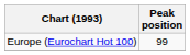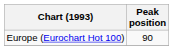 <table class="wikitable sortable">
 <tr>
 <th>Chart (1993)</th>
 <th>Peak<br>position</th>
 </tr>
 <tr>
 <td>Europe (<a href='#'>Eurochart Hot 100</a>)</td>
-<td align="center">99</td>
+<td align="center">90</td>
 </tr>
 <tr>
 </tr>
 </table>
